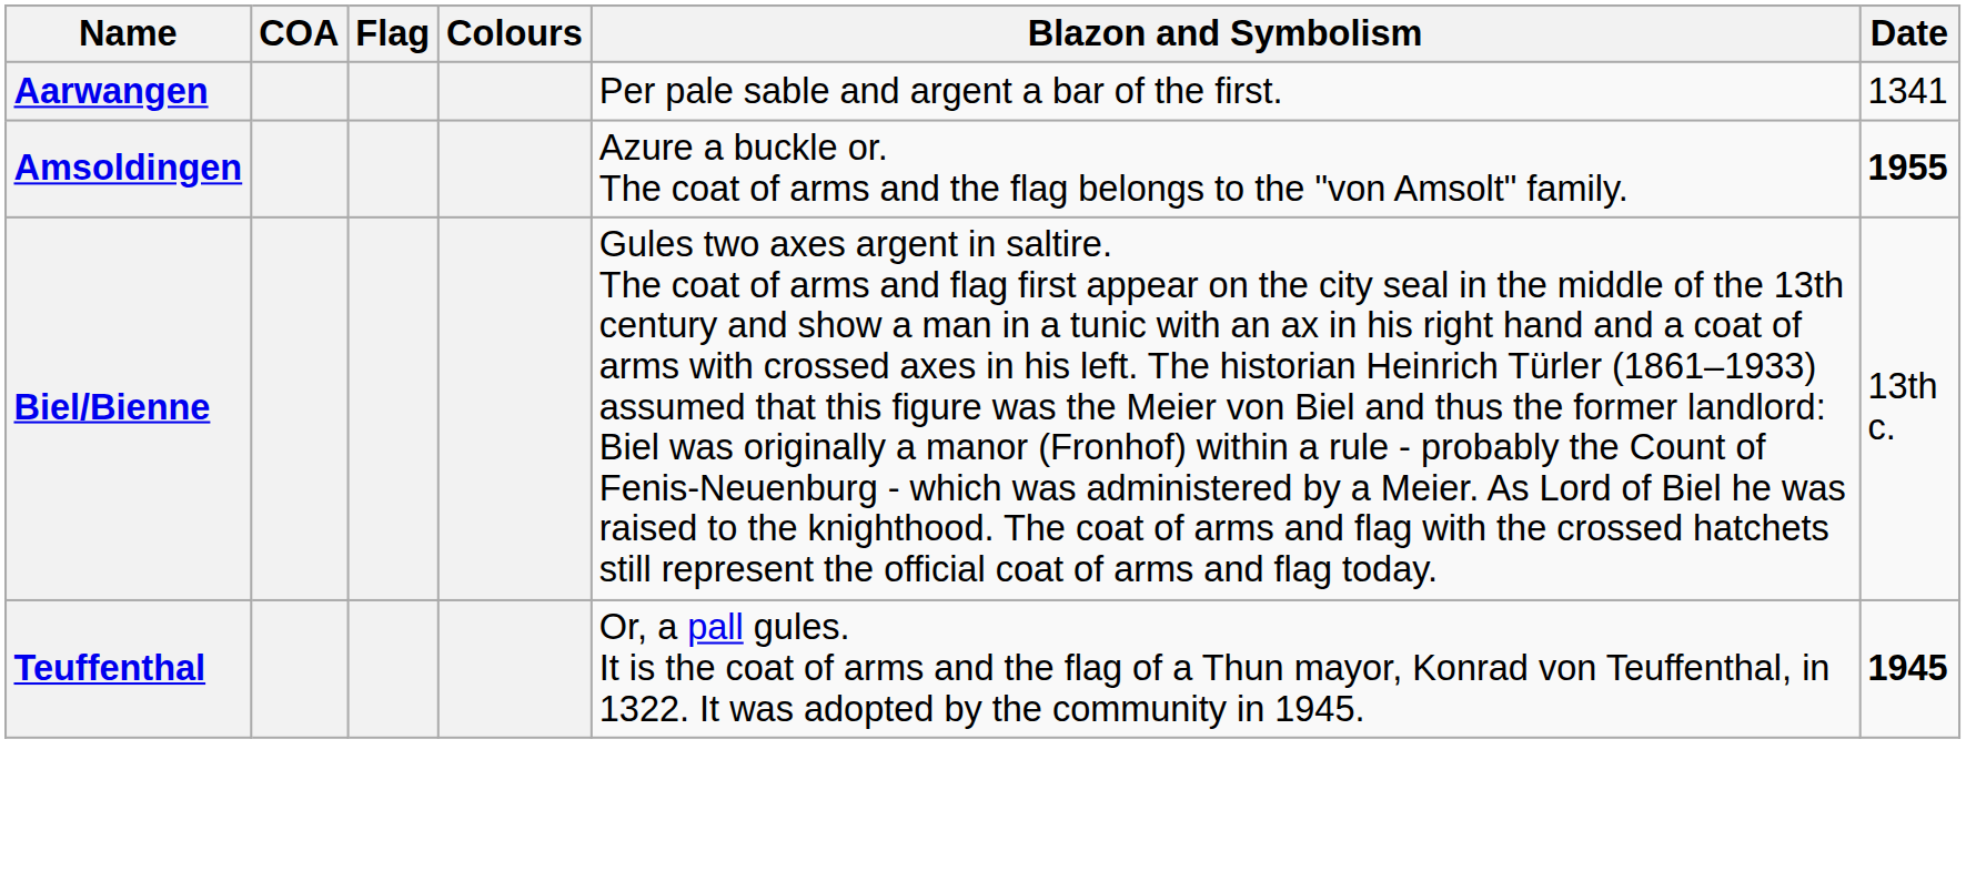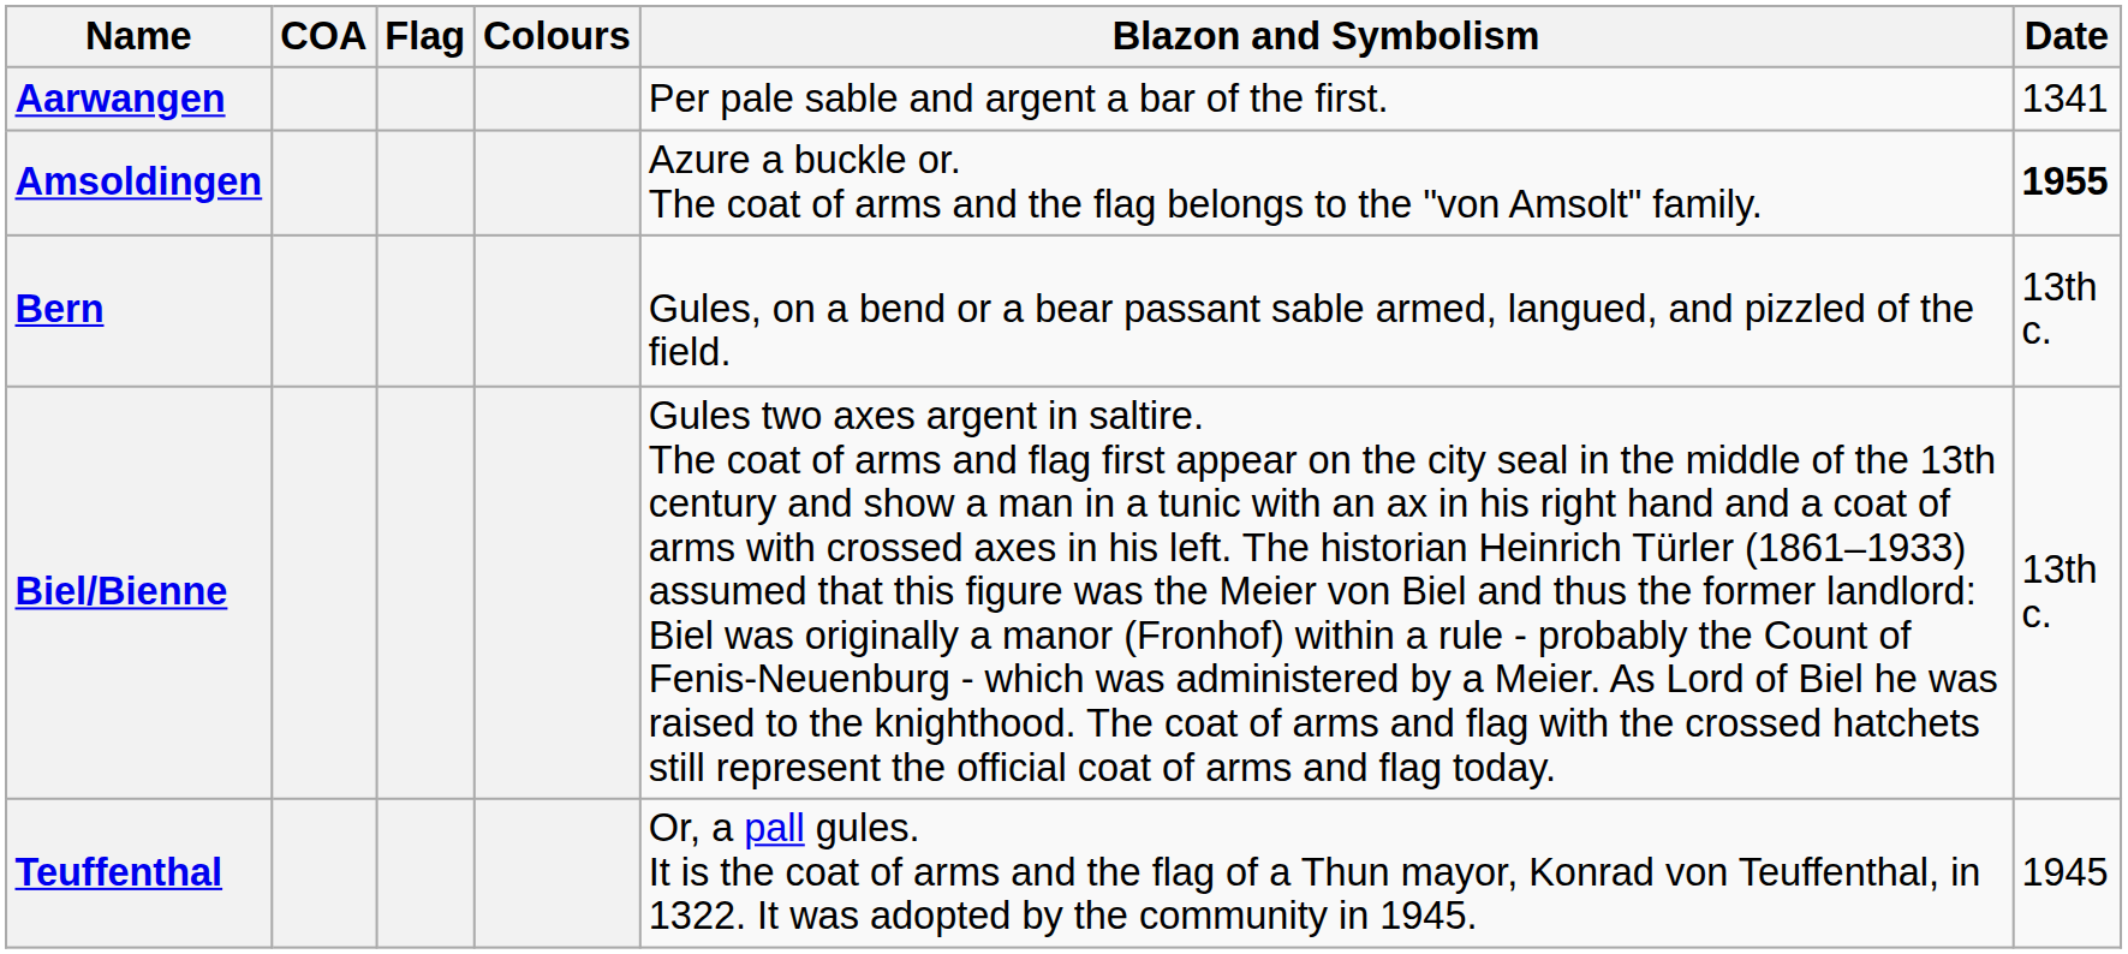 <table class="sortable wikitable">
 <tr>
 <th scope="col">Name</th>
 <th scope="col">COA</th>
 <th scope="col">Flag</th>
 <th scope="col">Colours</th>
 <th scope="col">Blazon and Symbolism</th>
 <th scope="col">Date</th>
 </tr>
 <tr>
 <th scope="row" style="text-align: left;"><a href='#'>Aarwangen</a></th>
 <th></th>
 <th></th>
 <th></th>
 <td>Per pale sable and argent a bar of the first.</td>
 <td>1341</td>
 </tr>
 <tr>
 <th scope="row" style="text-align: left;"><a href='#'>Amsoldingen</a></th>
 <th></th>
 <th></th>
 <th></th>
 <td>Azure a buckle or.<br>The coat of arms and the flag belongs to the "von Amsolt" family.</td>
 <td><strong>1955</strong></td>
 </tr>
 <tr>
+<th scope="row" style="text-align: left;"><a href='#'>Bern</a></th>
+<th></th>
+<th></th>
+<th></th>
+<td><br>Gules, on a bend or a bear passant sable armed, langued, and pizzled of the field.</td>
+<td>13th c.</td>
+</tr>
+<tr>
 <th scope="row" style="text-align: left;"><a href='#'>Biel/Bienne</a></th>
 <th></th>
 <th></th>
 <th></th>
 <td>Gules two axes argent in saltire.<br>The coat of arms and flag first appear on the city seal in the middle of the 13th century and show a man in a tunic with an ax in his right hand and a coat of arms with crossed axes in his left. The historian Heinrich Türler (1861–1933) assumed that this figure was the Meier von Biel and thus the former landlord: Biel was originally a manor (Fronhof) within a rule - probably the Count of Fenis-Neuenburg - which was administered by a Meier. As Lord of Biel he was raised to the knighthood. The coat of arms and flag with the crossed hatchets still represent the official coat of arms and flag today.</td>
 <td>13th c.</td>
 </tr>
 <tr>
 <th scope="row" style="text-align: left;"><a href='#'>Teuffenthal</a></th>
 <th></th>
 <th></th>
 <th></th>
 <td>Or, a <a href='#'>pall</a> gules.<br>It is the coat of arms and the flag of a Thun mayor, Konrad von Teuffenthal, in 1322. It was adopted by the community in 1945.</td>
-<td><strong>1945</strong></td>
+<td>1945</td>
 </tr>
 </table>
